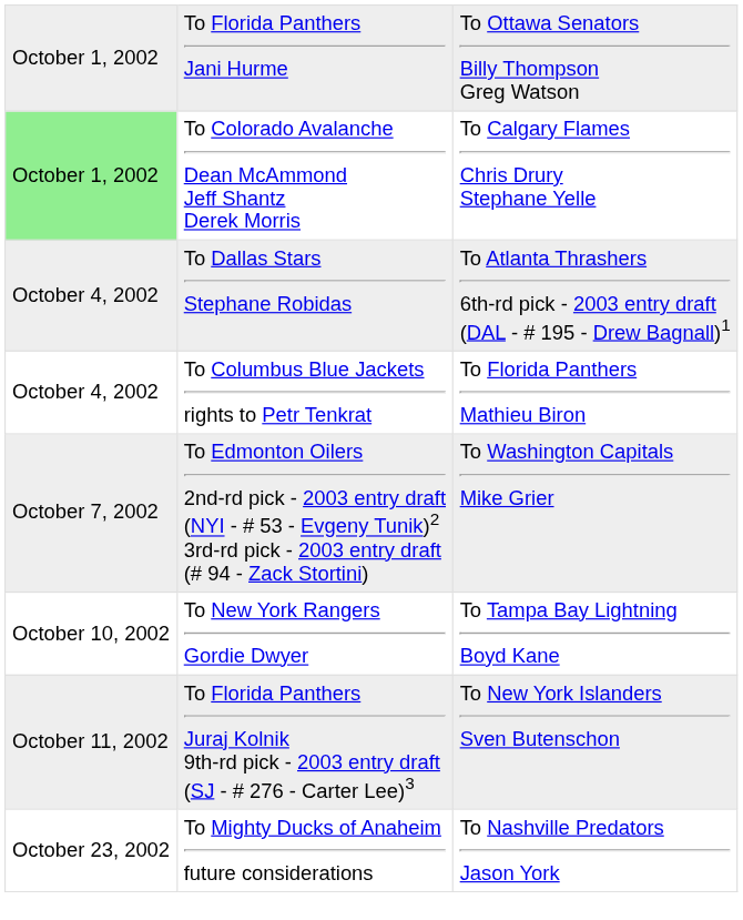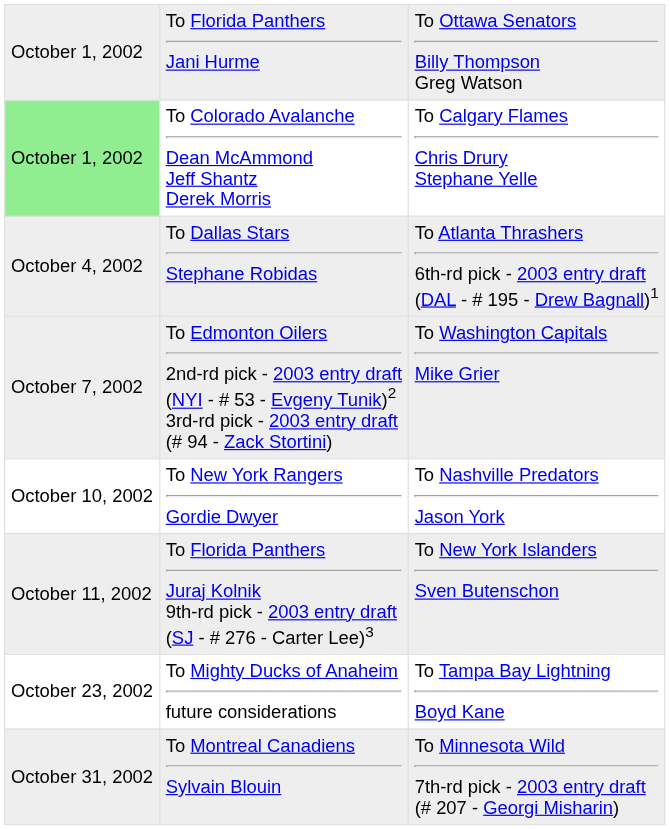 <table border=1 style="border-collapse:collapse" bordercolor="#DFDFDF"  cellpadding="5">
 <tr bgcolor="#eeeeee">
 <td>October 1, 2002</td>
 <td valign="top">To <a href='#'>Florida Panthers</a><hr><a href='#'>Jani Hurme</a></td>
 <td valign="top">To <a href='#'>Ottawa Senators</a><hr><a href='#'>Billy Thompson</a><br>Greg Watson</td>
 </tr>
 <tr>
 <td style="background: lightgreen;">October 1, 2002</td>
 <td valign="top">To <a href='#'>Colorado Avalanche</a> <hr><a href='#'>Dean McAmmond</a> <br><a href='#'>Jeff Shantz</a> <br> <a href='#'>Derek Morris</a></td>
 <td valign="top">To <a href='#'>Calgary Flames</a> <hr><a href='#'>Chris Drury</a> <br> <a href='#'>Stephane Yelle</a></td>
 </tr>
 <tr bgcolor="#eeeeee">
 <td>October 4, 2002</td>
 <td valign="top">To <a href='#'>Dallas Stars</a><hr><a href='#'>Stephane Robidas</a></td>
 <td valign="top">To <a href='#'>Atlanta Thrashers</a><hr>6th-rd pick - <a href='#'>2003 entry draft</a><br>(<a href='#'>DAL</a> - # 195 - <a href='#'>Drew Bagnall</a>)<sup>1</sup></td>
 </tr>
-<tr>
-<td>October 4, 2002</td>
-<td valign="top">To <a href='#'>Columbus Blue Jackets</a><hr>rights to <a href='#'>Petr Tenkrat</a></td>
-<td valign="top">To <a href='#'>Florida Panthers</a><hr><a href='#'>Mathieu Biron</a></td>
-</tr>
 <tr bgcolor="#eeeeee">
 <td>October 7, 2002</td>
 <td valign="top">To <a href='#'>Edmonton Oilers</a><hr>2nd-rd pick - <a href='#'>2003 entry draft</a><br>(<a href='#'>NYI</a> - # 53 - <a href='#'>Evgeny Tunik</a>)<sup>2</sup><br>3rd-rd pick - <a href='#'>2003 entry draft</a><br>(# 94 - <a href='#'>Zack Stortini</a>)</td>
 <td valign="top">To <a href='#'>Washington Capitals</a><hr><a href='#'>Mike Grier</a></td>
 </tr>
 <tr>
 <td>October 10, 2002</td>
 <td valign="top">To <a href='#'>New York Rangers</a><hr><a href='#'>Gordie Dwyer</a></td>
-<td valign="top">To <a href='#'>Tampa Bay Lightning</a><hr><a href='#'>Boyd Kane</a></td>
+<td valign="top">To <a href='#'>Nashville Predators</a><hr><a href='#'>Jason York</a></td>
 </tr>
 <tr bgcolor="#eeeeee">
 <td>October 11, 2002</td>
 <td valign="top">To <a href='#'>Florida Panthers</a><hr><a href='#'>Juraj Kolnik</a><br>9th-rd pick - <a href='#'>2003 entry draft</a><br>(<a href='#'>SJ</a> - # 276 - Carter Lee)<sup>3</sup></td>
 <td valign="top">To <a href='#'>New York Islanders</a><hr><a href='#'>Sven Butenschon</a></td>
 </tr>
 <tr>
 <td>October 23, 2002</td>
 <td valign="top">To <a href='#'>Mighty Ducks of Anaheim</a><hr>future considerations</td>
-<td valign="top">To <a href='#'>Nashville Predators</a><hr><a href='#'>Jason York</a></td>
+<td valign="top">To <a href='#'>Tampa Bay Lightning</a><hr><a href='#'>Boyd Kane</a></td>
+</tr>
+<tr bgcolor="#eeeeee">
+<td>October 31, 2002</td>
+<td valign="top">To <a href='#'>Montreal Canadiens</a><hr><a href='#'>Sylvain Blouin</a></td>
+<td valign="top">To <a href='#'>Minnesota Wild</a><hr>7th-rd pick - <a href='#'>2003 entry draft</a><br>(# 207 - <a href='#'>Georgi Misharin</a>)</td>
 </tr>
 <tr>
 </tr>
 </table>
